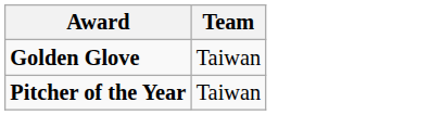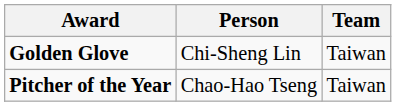 <table class="wikitable">
 <tr>
 <th>Award</th>
+<th>Person</th>
 <th>Team</th>
 </tr>
 <tr>
 <td><strong>Golden Glove</strong></td>
+<td>Chi-Sheng Lin</td>
 <td>Taiwan</td>
 </tr>
 <tr>
 <td><strong>Pitcher of the Year</strong></td>
+<td>Chao-Hao Tseng</td>
 <td>Taiwan</td>
 </tr>
 </table>
